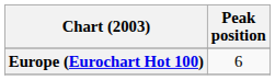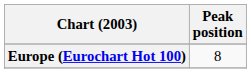 <table class="wikitable sortable plainrowheaders" style="text-align:center">
 <tr>
 <th>Chart (2003)</th>
 <th>Peak<br>position</th>
 </tr>
 <tr>
 </tr>
 <tr>
 </tr>
 <tr>
 </tr>
 <tr>
 <th scope="row">Europe (<a href='#'>Eurochart Hot 100</a>)</th>
-<td>6</td>
+<td>8</td>
 </tr>
 <tr>
 </tr>
 <tr>
 </tr>
 <tr>
 </tr>
 <tr>
 </tr>
 <tr>
 </tr>
 <tr>
 </tr>
 <tr>
 </tr>
 </table>
